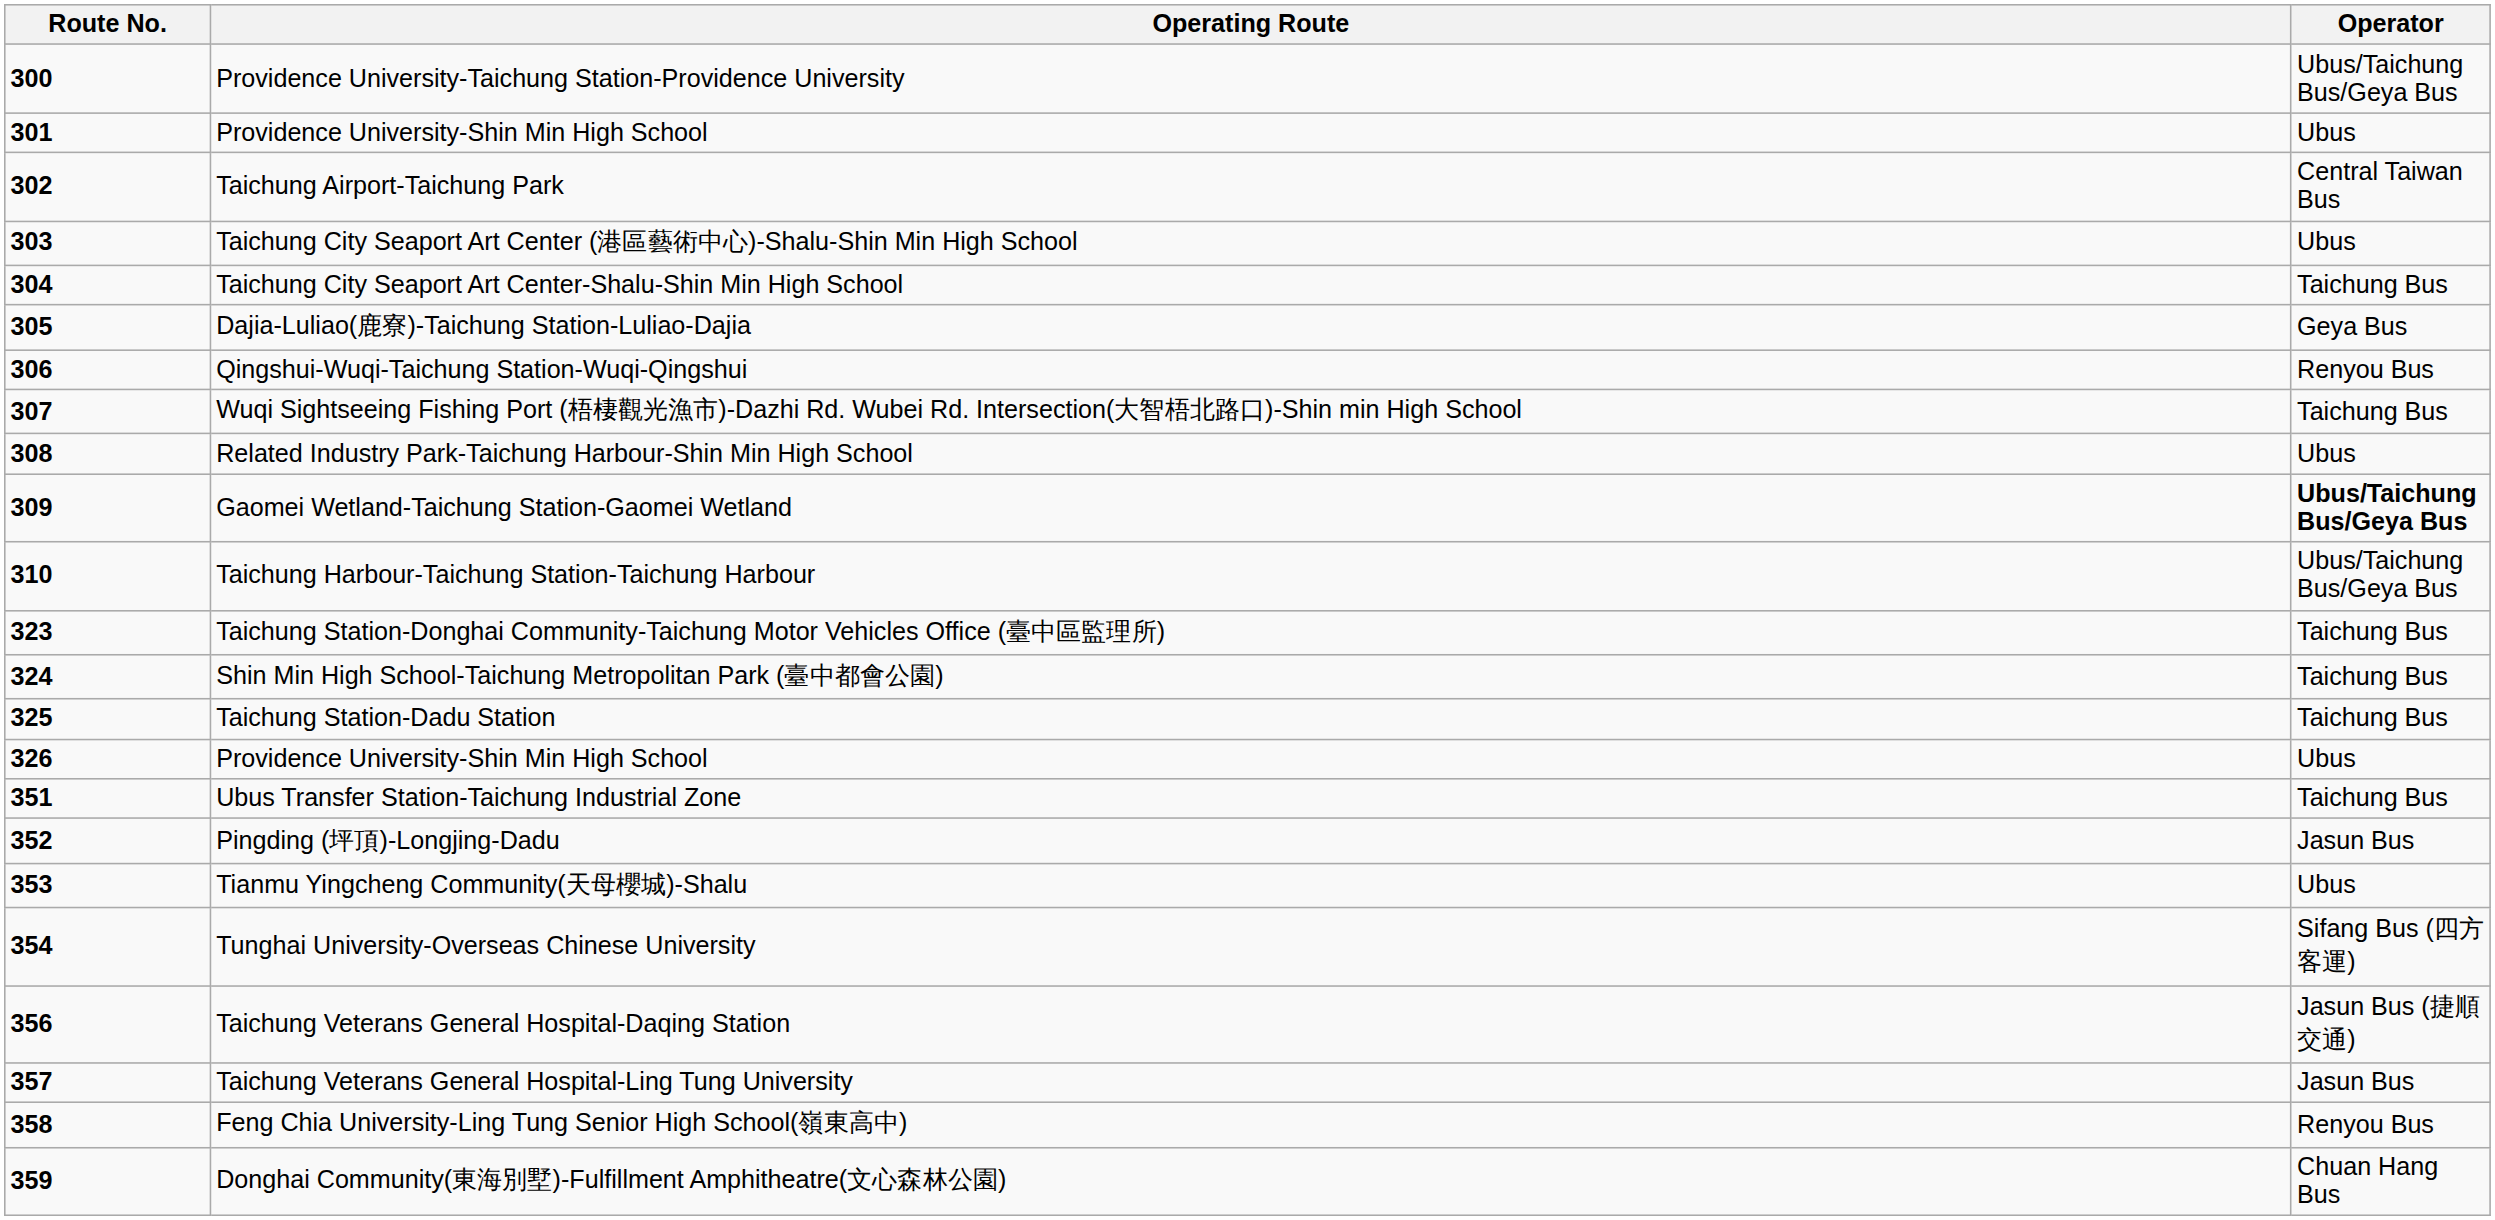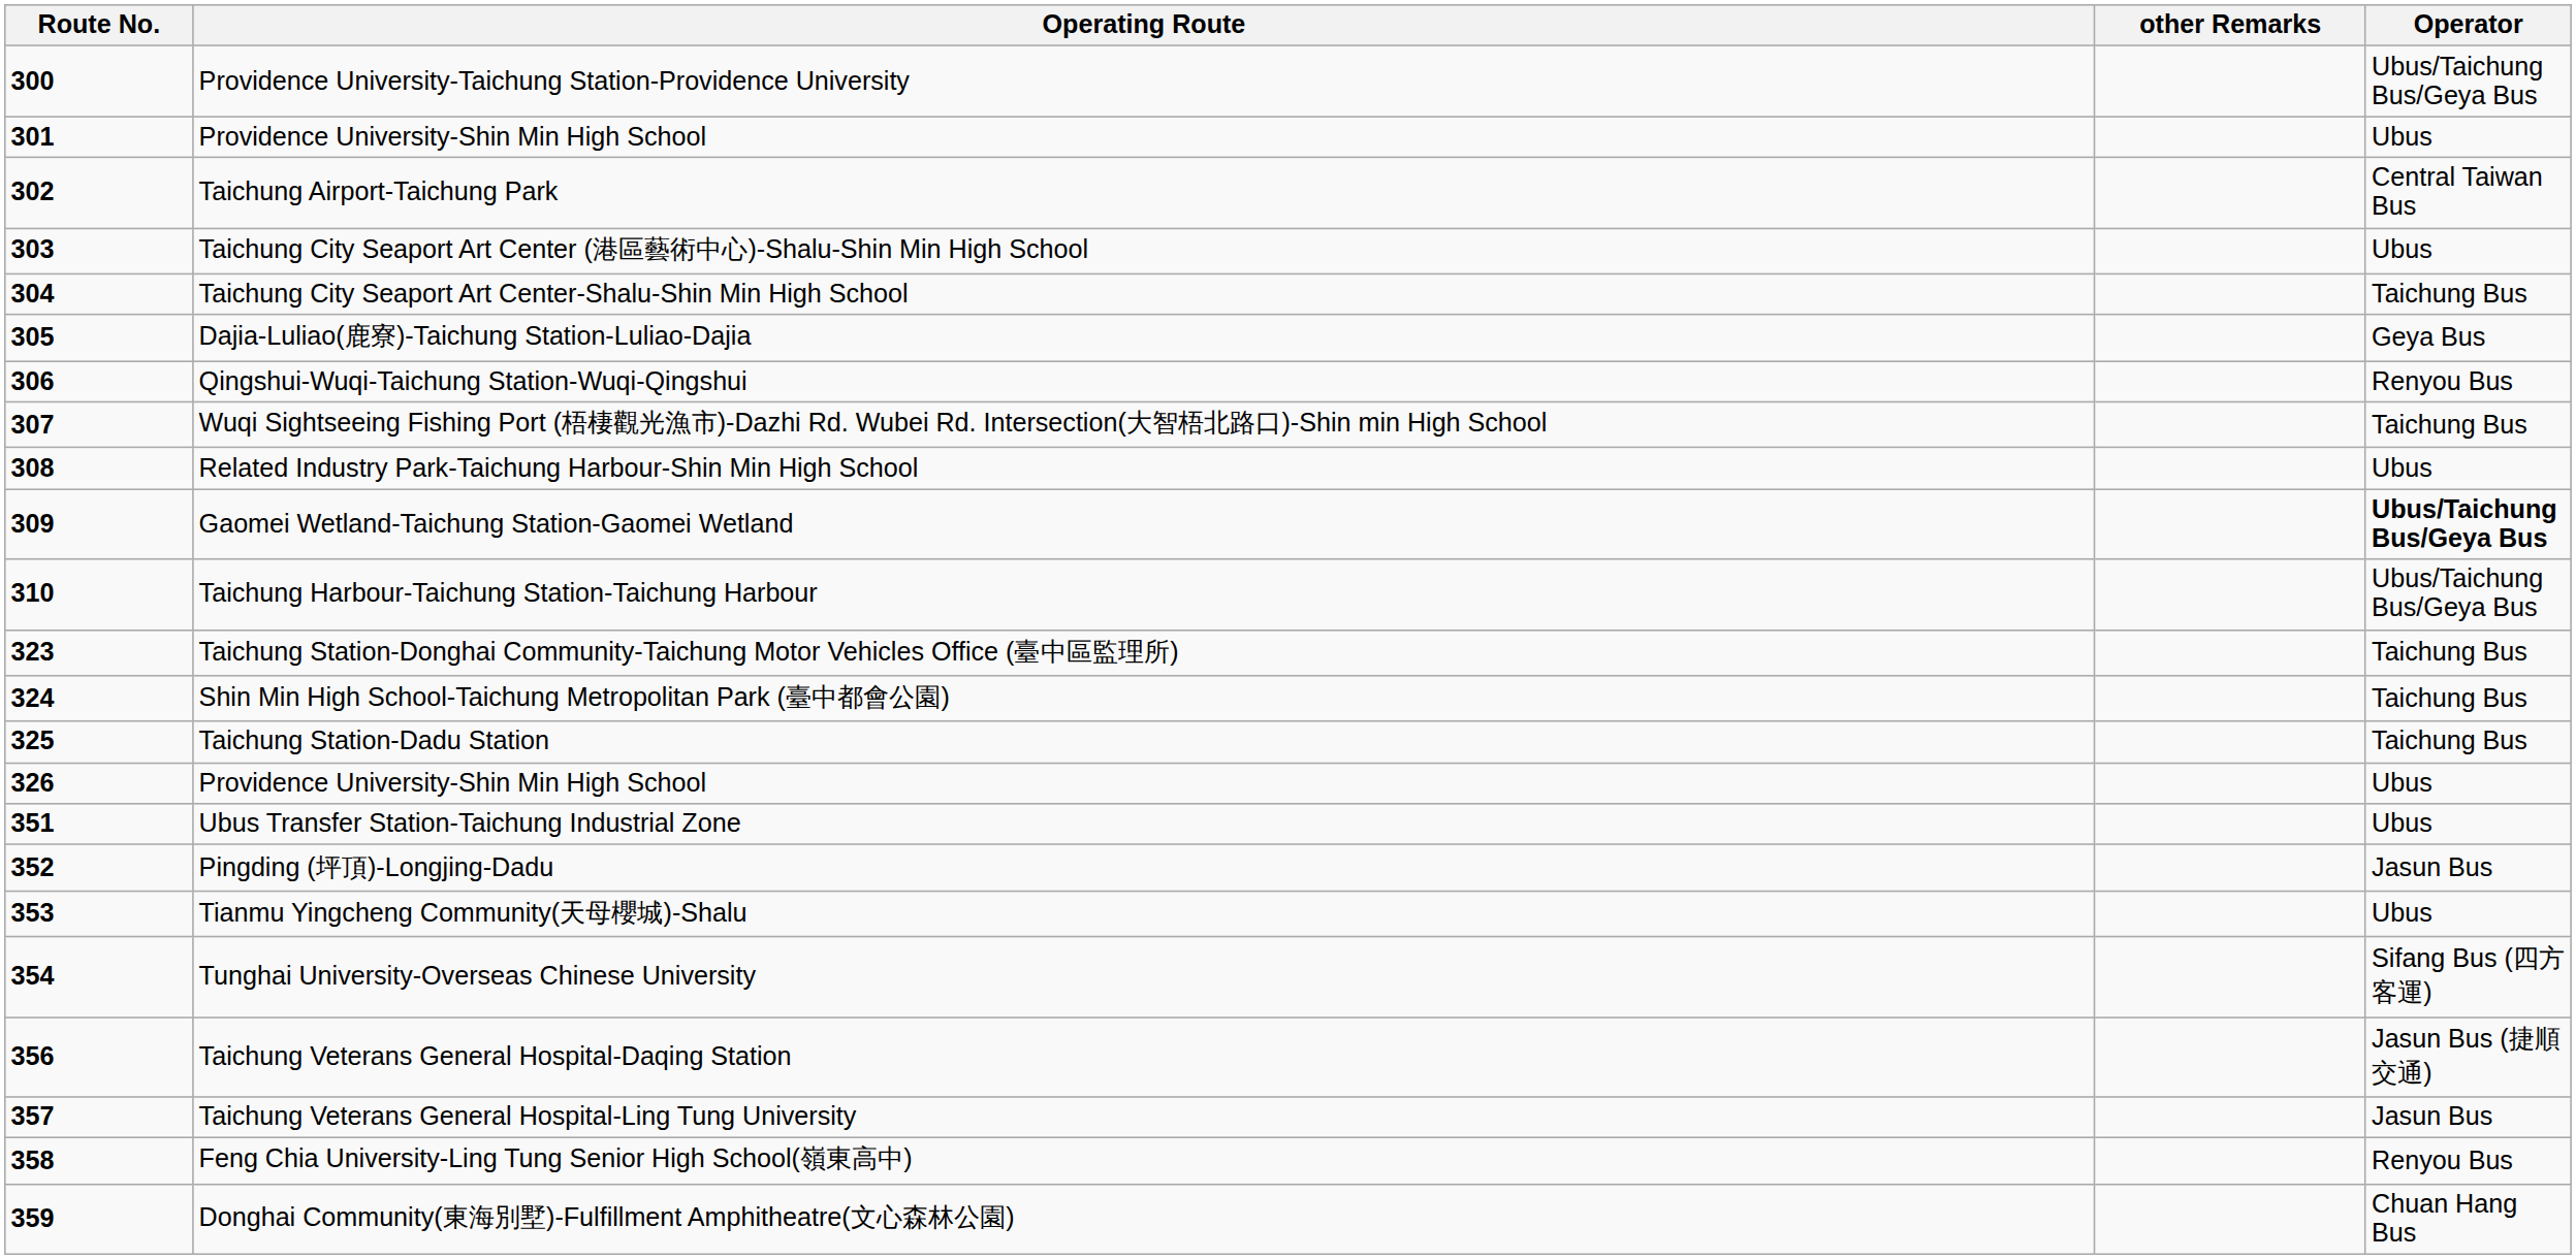 <table class="wikitable" width="100%" align="center">
 <tr>
 <th>Route No.</th>
 <th>Operating Route</th>
+<th>other Remarks</th>
 <th width="8%">Operator</th>
 </tr>
 <tr>
 <td><strong><span>300</span></strong></td>
 <td>Providence University-Taichung Station-Providence University</td>
+<td></td>
 <td>Ubus/Taichung Bus/Geya Bus</td>
 </tr>
 <tr>
 <td><strong><span>301</span></strong></td>
 <td>Providence University-Shin Min High School</td>
+<td></td>
 <td>Ubus</td>
 </tr>
 <tr>
 <td><strong><span>302</span></strong></td>
 <td>Taichung Airport-Taichung Park</td>
+<td></td>
 <td>Central Taiwan Bus</td>
 </tr>
 <tr>
 <td><strong><span>303</span></strong></td>
 <td>Taichung City Seaport Art Center (港區藝術中心)-Shalu-Shin Min High School</td>
+<td></td>
 <td>Ubus</td>
 </tr>
 <tr>
 <td><strong><span>304</span></strong></td>
 <td>Taichung City Seaport Art Center-Shalu-Shin Min High School</td>
+<td></td>
 <td>Taichung Bus</td>
 </tr>
 <tr>
 <td><strong><span>305</span></strong></td>
 <td>Dajia-Luliao(鹿寮)-Taichung Station-Luliao-Dajia</td>
+<td></td>
 <td>Geya Bus</td>
 </tr>
 <tr>
 <td><strong><span>306</span></strong></td>
 <td>Qingshui-Wuqi-Taichung Station-Wuqi-Qingshui</td>
+<td></td>
 <td>Renyou Bus</td>
 </tr>
 <tr>
 <td><strong><span>307</span></strong></td>
 <td>Wuqi Sightseeing Fishing Port (梧棲觀光漁市)-Dazhi Rd. Wubei Rd. Intersection(大智梧北路口)-Shin min High School</td>
+<td></td>
 <td>Taichung Bus</td>
 </tr>
 <tr>
 <td><strong><span>308</span></strong></td>
 <td>Related Industry Park-Taichung Harbour-Shin Min High School</td>
+<td></td>
 <td>Ubus</td>
 </tr>
 <tr>
 <td><strong><span>309</span></strong></td>
 <td>Gaomei Wetland-Taichung Station-Gaomei Wetland</td>
+<td></td>
 <td><strong>Ubus/Taichung Bus/Geya Bus</strong></td>
 </tr>
 <tr>
 <td><strong><span>310</span></strong></td>
 <td>Taichung Harbour-Taichung Station-Taichung Harbour</td>
+<td></td>
 <td>Ubus/Taichung Bus/Geya Bus</td>
 </tr>
 <tr>
 <td><strong><span>323</span></strong></td>
 <td>Taichung Station-Donghai Community-Taichung Motor Vehicles Office (臺中區監理所)</td>
+<td></td>
 <td>Taichung Bus</td>
 </tr>
 <tr>
 <td><strong><span>324</span></strong></td>
 <td>Shin Min High School-Taichung Metropolitan Park (臺中都會公園)</td>
+<td></td>
 <td>Taichung Bus</td>
 </tr>
 <tr>
 <td><strong><span>325</span></strong></td>
 <td>Taichung Station-Dadu Station</td>
+<td></td>
 <td>Taichung Bus</td>
 </tr>
 <tr>
 <td><strong><span>326</span></strong></td>
 <td>Providence University-Shin Min High School</td>
+<td></td>
 <td>Ubus</td>
 </tr>
 <tr>
 <td><strong><span>351</span></strong></td>
 <td>Ubus Transfer Station-Taichung Industrial Zone</td>
-<td>Taichung Bus</td>
+<td></td>
+<td>Ubus</td>
 </tr>
 <tr>
 <td><strong><span>352</span></strong></td>
 <td>Pingding (坪頂)-Longjing-Dadu</td>
+<td></td>
 <td>Jasun Bus</td>
 </tr>
 <tr>
 <td><strong><span>353</span></strong></td>
 <td>Tianmu Yingcheng Community(天母櫻城)-Shalu</td>
+<td></td>
 <td>Ubus</td>
 </tr>
 <tr>
 <td><strong><span>354</span></strong></td>
 <td>Tunghai University-Overseas Chinese University</td>
+<td></td>
 <td>Sifang Bus (四方客運)</td>
 </tr>
 <tr>
 <td><strong><span>356</span></strong></td>
 <td>Taichung Veterans General Hospital-Daqing Station</td>
+<td></td>
 <td>Jasun Bus (捷順交通)</td>
 </tr>
 <tr>
 <td><strong><span>357</span></strong></td>
 <td>Taichung Veterans General Hospital-Ling Tung University</td>
+<td></td>
 <td>Jasun Bus</td>
 </tr>
 <tr>
 <td><strong><span>358</span></strong></td>
 <td>Feng Chia University-Ling Tung Senior High School(嶺東高中)</td>
+<td></td>
 <td>Renyou Bus</td>
 </tr>
 <tr>
 <td><strong><span>359</span></strong></td>
 <td>Donghai Community(東海別墅)-Fulfillment Amphitheatre(文心森林公園)</td>
+<td></td>
 <td>Chuan Hang Bus</td>
 </tr>
 </table>
